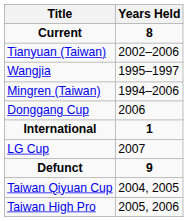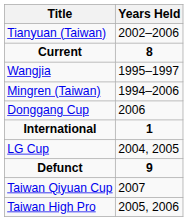 <table class="wikitable">
 <tr>
 <th>Title</th>
 <th>Years Held</th>
 </tr>
 <tr>
+<td> <a href='#'>Tianyuan (Taiwan)</a></td>
+<td>2002–2006</td>
+</tr>
+<tr>
 <td align="center"><strong>Current</strong></td>
 <td align="center"><strong>8</strong></td>
-</tr>
-<tr>
-<td> <a href='#'>Tianyuan (Taiwan)</a></td>
-<td>2002–2006</td>
 </tr>
 <tr>
 <td> <a href='#'>Wangjia</a></td>
 <td>1995–1997</td>
 </tr>
 <tr>
 <td> <a href='#'>Mingren (Taiwan)</a></td>
 <td>1994–2006</td>
 </tr>
 <tr>
 <td> <a href='#'>Donggang Cup</a></td>
 <td>2006</td>
 </tr>
 <tr>
 <td align="center"><strong>International</strong></td>
 <td align="center"><strong>1</strong></td>
 </tr>
 <tr>
 <td>    <a href='#'>LG Cup</a></td>
-<td>2007</td>
+<td>2004, 2005</td>
 </tr>
 <tr>
 <td align="center"><strong>Defunct</strong></td>
 <td align="center"><strong>9</strong></td>
 </tr>
 <tr>
 <td> <a href='#'>Taiwan Qiyuan Cup</a></td>
-<td>2004, 2005</td>
+<td>2007</td>
 </tr>
 <tr>
 <td> <a href='#'>Taiwan High Pro</a></td>
 <td>2005, 2006</td>
 </tr>
 </table>
